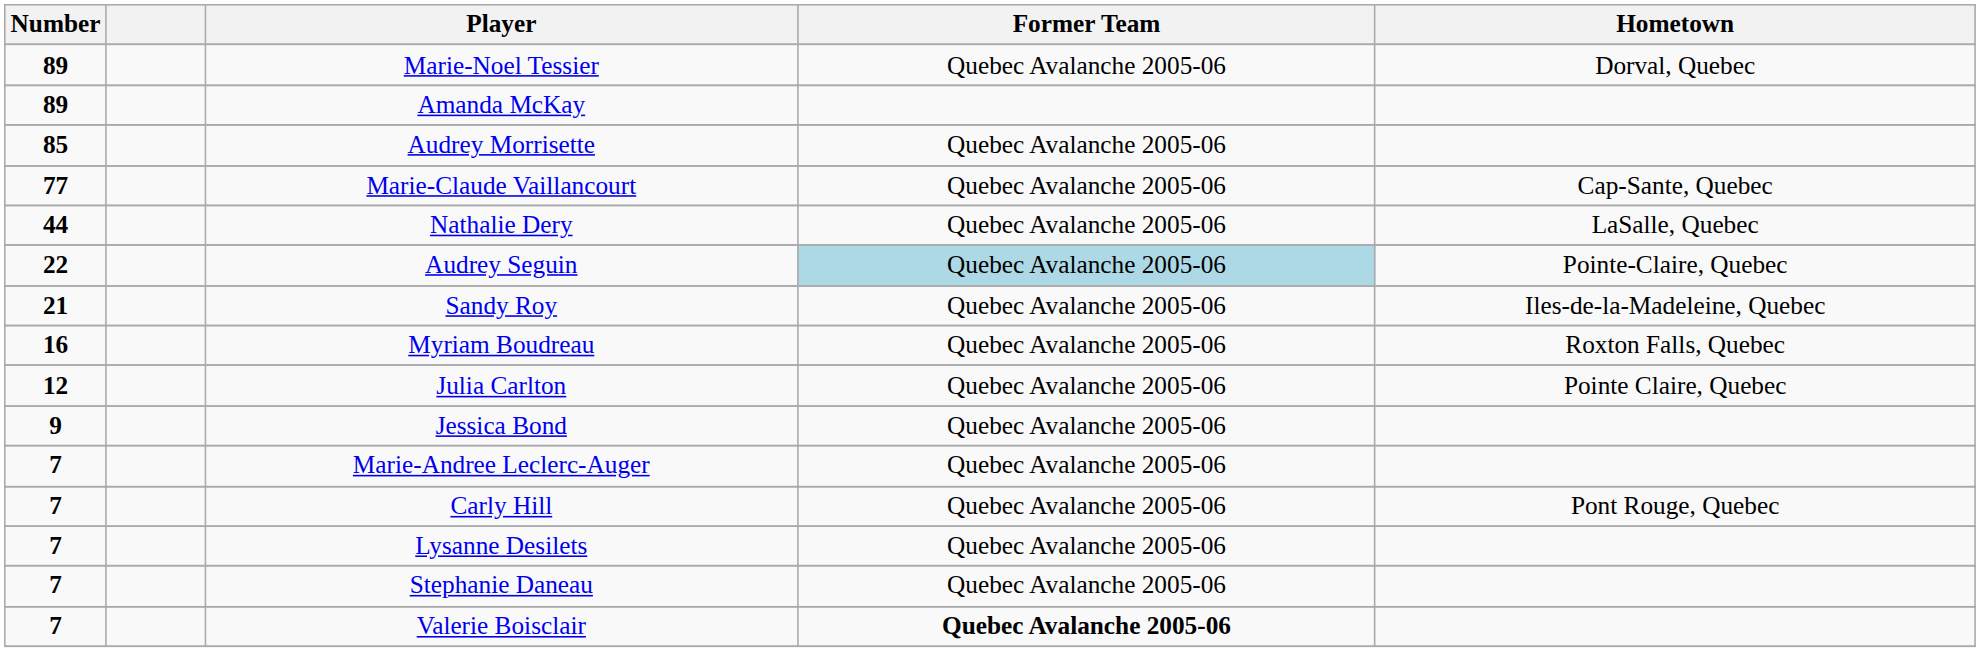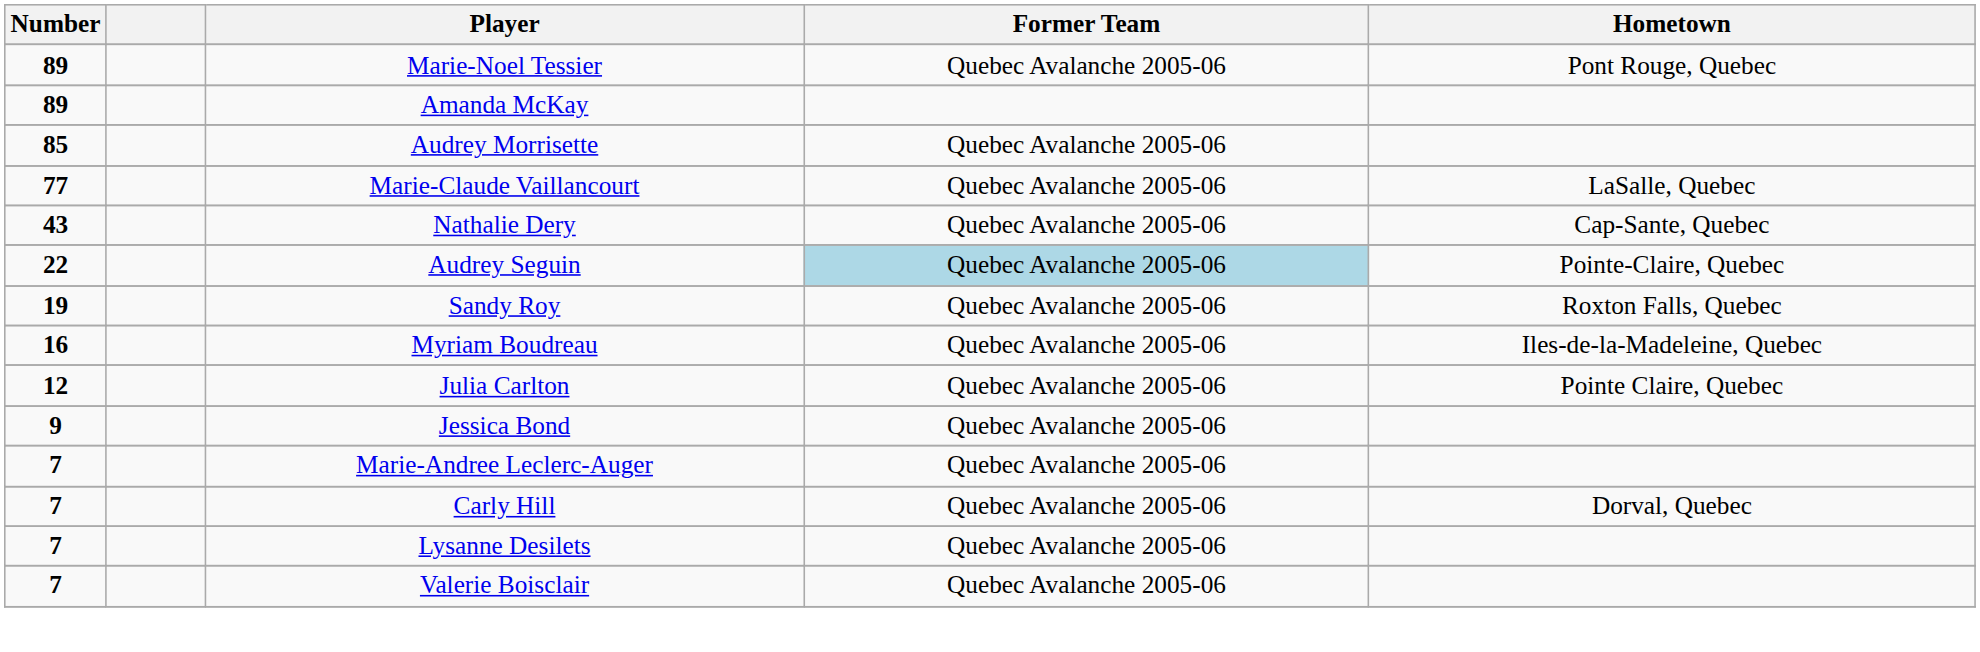 <table class="wikitable" style="text-align:center">
 <tr>
 <th width=5%>Number</th>
 <th width=5%></th>
 <th !width=10%>Player</th>
 <th !width=10%>Former Team</th>
 <th !width=10%>Hometown</th>
 </tr>
 <tr>
 </tr>
 <tr>
 <td><strong>89</strong></td>
 <td></td>
 <td><a href='#'>Marie-Noel Tessier</a></td>
 <td>Quebec Avalanche 2005-06</td>
-<td>Dorval, Quebec</td>
+<td>Pont Rouge, Quebec</td>
 </tr>
 <tr>
 </tr>
 <tr>
 <td><strong>89</strong></td>
 <td></td>
 <td><a href='#'>Amanda McKay</a></td>
 <td></td>
 <td></td>
 </tr>
 <tr>
 </tr>
 <tr>
 <td><strong>85</strong></td>
 <td></td>
 <td><a href='#'>Audrey Morrisette</a></td>
 <td>Quebec Avalanche 2005-06</td>
 <td></td>
 </tr>
 <tr>
 </tr>
 <tr>
 <td><strong>77</strong></td>
 <td></td>
 <td><a href='#'>Marie-Claude Vaillancourt</a></td>
 <td>Quebec Avalanche 2005-06</td>
-<td>Cap-Sante, Quebec</td>
+<td>LaSalle, Quebec</td>
 </tr>
 <tr>
 </tr>
 <tr>
-<td><strong>44</strong></td>
+<td><strong>43</strong></td>
 <td></td>
 <td><a href='#'>Nathalie Dery</a></td>
 <td>Quebec Avalanche 2005-06</td>
-<td>LaSalle, Quebec</td>
+<td>Cap-Sante, Quebec</td>
 </tr>
 <tr>
 </tr>
 <tr>
 <td><strong>22</strong></td>
 <td></td>
 <td><a href='#'>Audrey Seguin</a></td>
 <td style="background: lightblue;">Quebec Avalanche 2005-06</td>
 <td>Pointe-Claire, Quebec</td>
 </tr>
 <tr>
 </tr>
 <tr>
-<td><strong>21</strong></td>
+<td><strong>19</strong></td>
 <td></td>
 <td><a href='#'>Sandy Roy</a></td>
 <td>Quebec Avalanche 2005-06</td>
-<td>Iles-de-la-Madeleine, Quebec</td>
+<td>Roxton Falls, Quebec</td>
 </tr>
 <tr>
 </tr>
 <tr>
 <td><strong>16</strong></td>
 <td></td>
 <td><a href='#'>Myriam Boudreau</a></td>
 <td>Quebec Avalanche 2005-06</td>
-<td>Roxton Falls, Quebec</td>
+<td>Iles-de-la-Madeleine, Quebec</td>
 </tr>
 <tr>
 </tr>
 <tr>
 <td><strong>12</strong></td>
 <td></td>
 <td><a href='#'>Julia Carlton</a></td>
 <td>Quebec Avalanche 2005-06</td>
 <td>Pointe Claire, Quebec</td>
 </tr>
 <tr>
 </tr>
 <tr>
 <td><strong>9</strong></td>
 <td></td>
 <td><a href='#'>Jessica Bond</a></td>
 <td>Quebec Avalanche 2005-06</td>
 <td></td>
 </tr>
 <tr>
 </tr>
 <tr>
 <td><strong>7</strong></td>
 <td></td>
 <td><a href='#'>Marie-Andree Leclerc-Auger</a></td>
 <td>Quebec Avalanche 2005-06</td>
 <td></td>
 </tr>
 <tr>
 </tr>
 <tr>
 <td><strong>7</strong></td>
 <td></td>
 <td><a href='#'>Carly Hill</a></td>
 <td>Quebec Avalanche 2005-06</td>
-<td>Pont Rouge, Quebec</td>
+<td>Dorval, Quebec</td>
 </tr>
 <tr>
 </tr>
 <tr>
 <td><strong>7</strong></td>
 <td></td>
 <td><a href='#'>Lysanne Desilets</a></td>
 <td>Quebec Avalanche 2005-06</td>
 <td></td>
 </tr>
 <tr>
 </tr>
 <tr>
+</tr>
+<tr>
 <td><strong>7</strong></td>
 <td></td>
-<td><a href='#'>Stephanie Daneau</a></td>
+<td><a href='#'>Valerie Boisclair</a></td>
 <td>Quebec Avalanche 2005-06</td>
 <td></td>
 </tr>
 <tr>
 </tr>
-<tr>
-<td><strong>7</strong></td>
-<td></td>
-<td><a href='#'>Valerie Boisclair</a></td>
-<td><strong>Quebec Avalanche 2005-06</strong></td>
-<td></td>
-</tr>
-<tr>
-</tr>
 </table>
